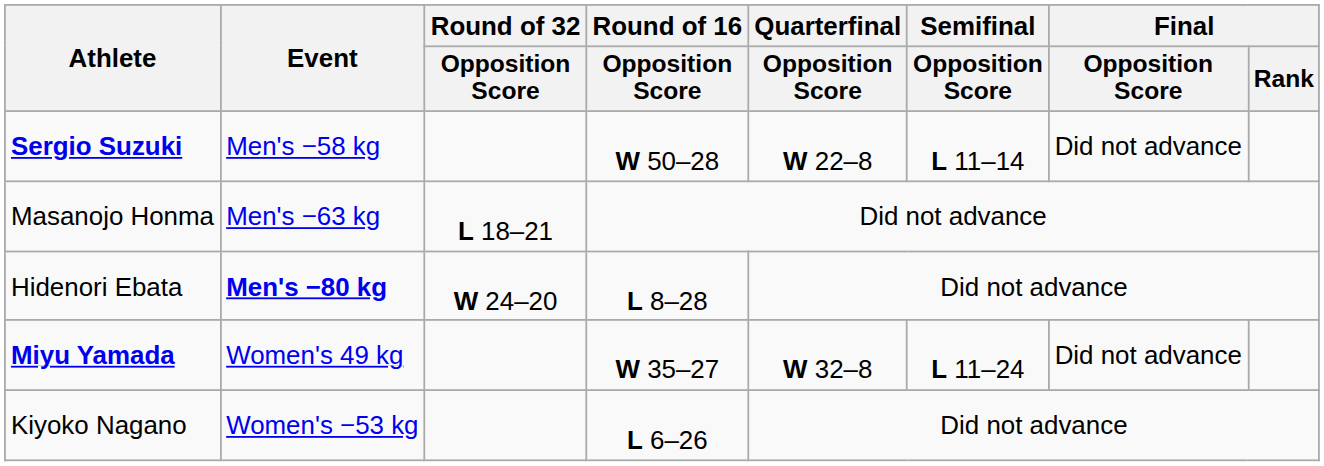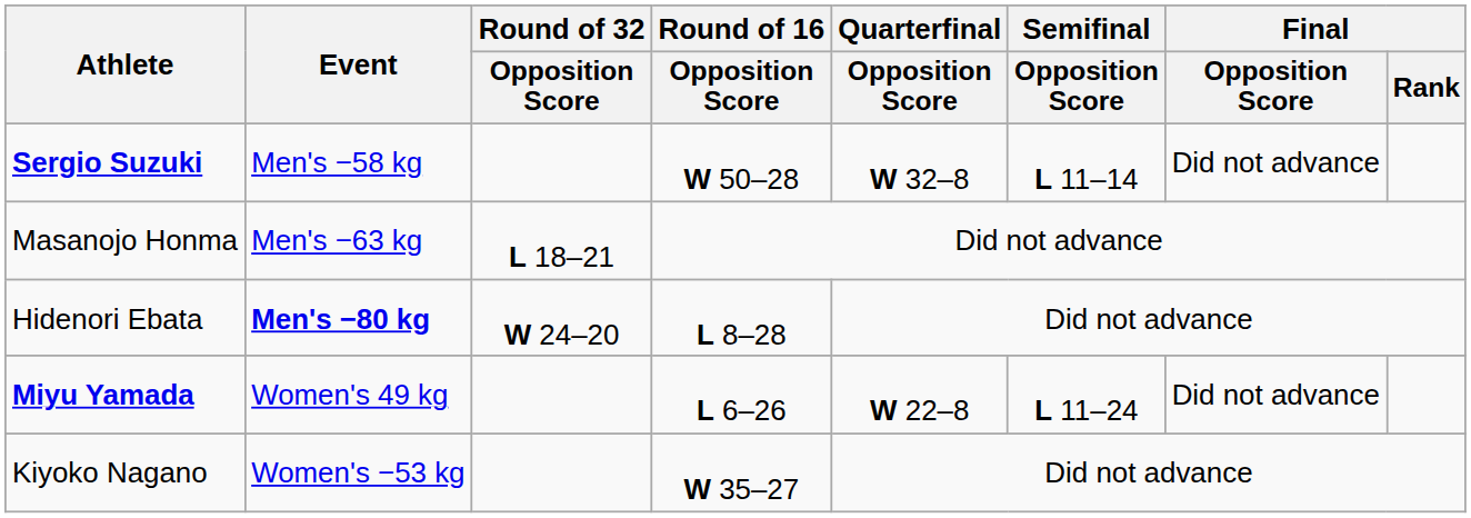 <table class=wikitable style=font-size:90%;text-align:center>
 <tr>
 <th rowspan=2>Athlete</th>
 <th rowspan=2>Event</th>
 <th>Round of 32</th>
 <th>Round of 16</th>
 <th>Quarterfinal</th>
 <th>Semifinal</th>
 <th colspan=2>Final</th>
 </tr>
 <tr style=font-size:95%>
 <th>Opposition<br>Score</th>
 <th>Opposition<br>Score</th>
 <th>Opposition<br>Score</th>
 <th>Opposition<br>Score</th>
 <th>Opposition<br>Score</th>
 <th>Rank</th>
 </tr>
 <tr>
 <td style="text-align:left"><strong><a href='#'>Sergio Suzuki</a></strong></td>
 <td style="text-align:left"><a href='#'>Men's −58 kg</a></td>
 <td></td>
 <td><br><strong>W</strong> 50–28</td>
-<td><br><strong>W</strong> 22–8</td>
+<td><br><strong>W</strong> 32–8</td>
 <td><br><strong>L</strong> 11–14</td>
 <td>Did not advance</td>
 <td></td>
 </tr>
 <tr>
 <td style="text-align:left">Masanojo Honma</td>
 <td style="text-align:left"><a href='#'>Men's −63 kg</a></td>
 <td><br><strong>L</strong> 18–21</td>
 <td colspan=5>Did not advance</td>
 </tr>
 <tr>
 <td style="text-align:left">Hidenori Ebata</td>
 <td style="text-align:left"><strong><a href='#'>Men's −80 kg</a></strong></td>
 <td><br><strong>W</strong> 24–20</td>
 <td><br><strong>L</strong> 8–28</td>
 <td colspan=4>Did not advance</td>
 </tr>
 <tr>
 <td style="text-align:left"><strong><a href='#'>Miyu Yamada</a></strong></td>
 <td style="text-align:left"><a href='#'>Women's 49 kg</a></td>
 <td></td>
-<td><br><strong>W</strong> 35–27</td>
-<td><br><strong>W</strong> 32–8</td>
+<td><br><strong>L</strong> 6–26</td>
+<td><br><strong>W</strong> 22–8</td>
 <td><br><strong>L</strong> 11–24</td>
 <td>Did not advance</td>
 <td></td>
 </tr>
 <tr>
 <td style="text-align:left">Kiyoko Nagano</td>
 <td style="text-align:left"><a href='#'>Women's −53 kg</a></td>
 <td></td>
-<td><br><strong>L</strong> 6–26</td>
+<td><br><strong>W</strong> 35–27</td>
 <td colspan=4>Did not advance</td>
 </tr>
 </table>
